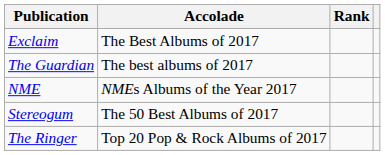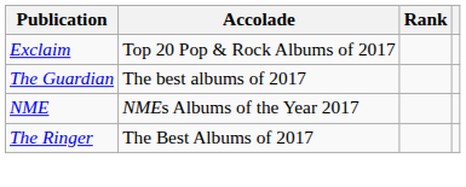 <table class="sortable wikitable">
 <tr>
 <th>Publication</th>
 <th>Accolade</th>
 <th>Rank</th>
 <th class="unsortable"></th>
 </tr>
 <tr>
 <td><em><a href='#'>Exclaim</a></em></td>
-<td>The Best Albums of 2017</td>
+<td>Top 20 Pop & Rock Albums of 2017</td>
 <td></td>
 <td></td>
 </tr>
 <tr>
 <td><em><a href='#'>The Guardian</a></em></td>
 <td>The best albums of 2017</td>
 <td></td>
 <td></td>
 </tr>
 <tr>
 <td><em><a href='#'>NME</a></em></td>
 <td><em>NME</em>s Albums of the Year 2017</td>
 <td></td>
 <td></td>
 </tr>
 <tr>
-<td><em><a href='#'>Stereogum</a></em></td>
-<td>The 50 Best Albums of 2017</td>
-<td></td>
-<td></td>
-</tr>
-<tr>
 <td><em><a href='#'>The Ringer</a></em></td>
-<td>Top 20 Pop & Rock Albums of 2017</td>
+<td>The Best Albums of 2017</td>
 <td></td>
 <td></td>
 </tr>
 </table>
